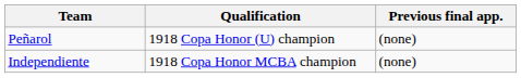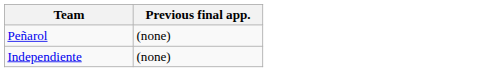 <table class="wikitable">
 <tr>
 <th width=150px>Team</th>
-<th width=250px>Qualification</th>
 <th width=150px>Previous final app.</th>
 </tr>
 <tr>
 <td> <a href='#'>Peñarol</a></td>
-<td>1918 <a href='#'>Copa Honor (U)</a> champion</td>
 <td>(none) </td>
 </tr>
 <tr>
 <td> <a href='#'>Independiente</a></td>
-<td>1918 <a href='#'>Copa Honor MCBA</a> champion</td>
 <td>(none)</td>
 </tr>
 </table>
